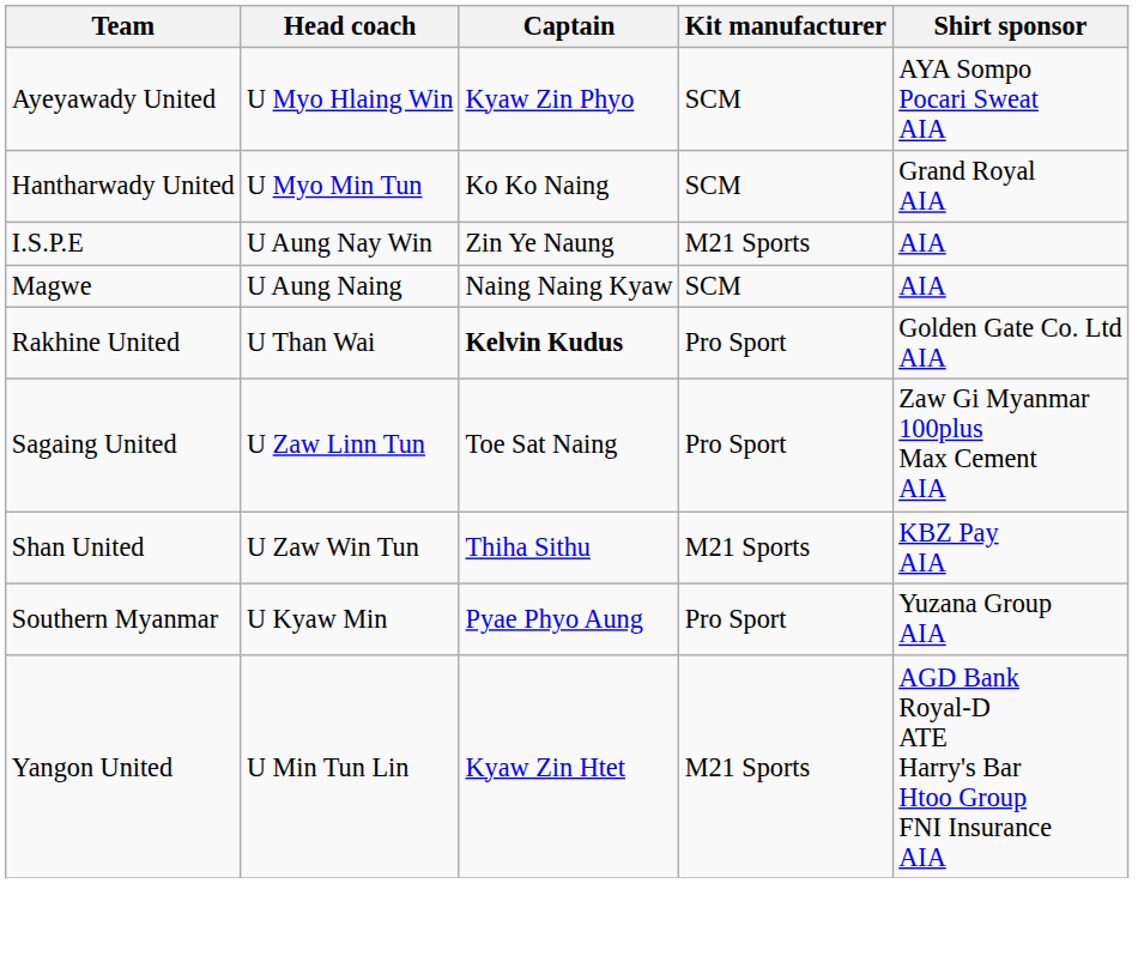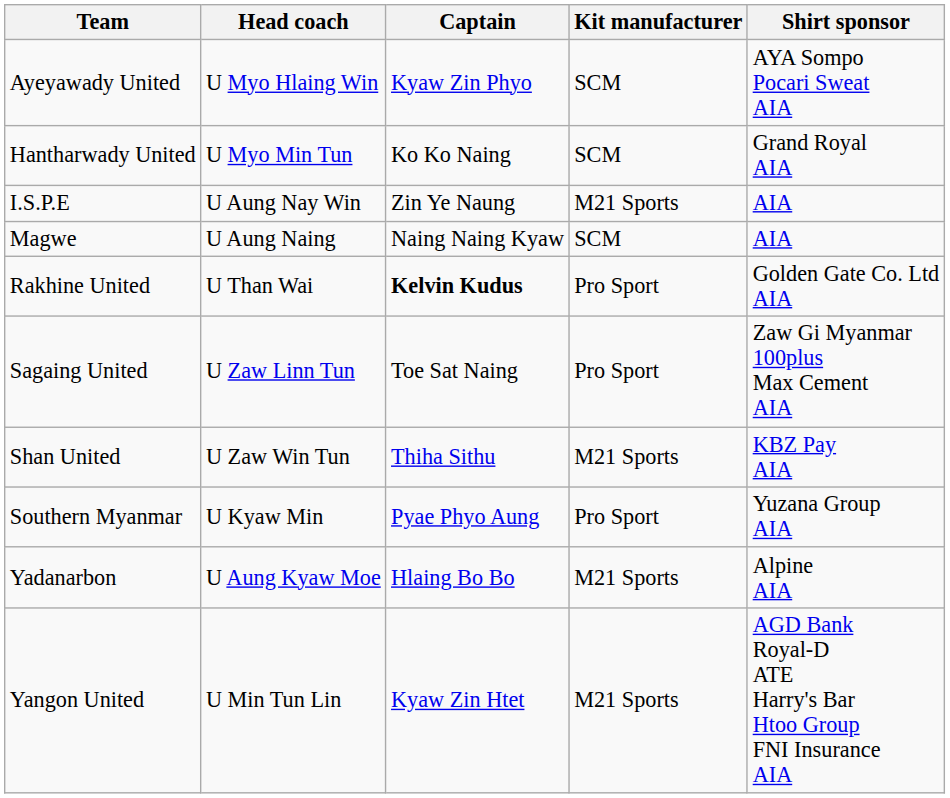 <table class="wikitable sortable" style="text-align: left;">
 <tr>
 <th>Team</th>
 <th>Head coach</th>
 <th>Captain</th>
 <th>Kit manufacturer</th>
 <th>Shirt sponsor</th>
 </tr>
 <tr>
 <td>Ayeyawady United</td>
 <td>  U <a href='#'>Myo Hlaing Win</a></td>
 <td> <a href='#'>Kyaw Zin Phyo</a></td>
 <td> SCM</td>
 <td>AYA Sompo  <br> <a href='#'>Pocari Sweat</a> <br> <a href='#'>AIA</a></td>
 </tr>
 <tr>
 <td>Hantharwady United</td>
 <td>  U <a href='#'>Myo Min Tun</a></td>
 <td> Ko Ko Naing</td>
 <td> SCM</td>
 <td>Grand Royal <br> <a href='#'>AIA</a></td>
 </tr>
 <tr>
 <td>I.S.P.E</td>
 <td>  U Aung Nay Win</td>
 <td>  Zin Ye Naung</td>
 <td> M21 Sports</td>
 <td><a href='#'>AIA</a></td>
 </tr>
 <tr>
 <td>Magwe</td>
 <td>  U Aung Naing</td>
 <td> Naing Naing Kyaw</td>
 <td> SCM</td>
 <td><a href='#'>AIA</a></td>
 </tr>
 <tr>
 <td>Rakhine United</td>
 <td>  U Than Wai</td>
 <td><strong> Kelvin Kudus</strong></td>
 <td> Pro Sport</td>
 <td>Golden Gate Co. Ltd <br> <a href='#'>AIA</a></td>
 </tr>
 <tr>
 <td>Sagaing United</td>
 <td>  U <a href='#'>Zaw Linn Tun</a></td>
 <td> Toe Sat Naing</td>
 <td> Pro Sport</td>
 <td>Zaw Gi Myanmar <br> <a href='#'>100plus</a> <br> Max Cement <br> <a href='#'>AIA</a></td>
 </tr>
 <tr>
 <td>Shan United</td>
 <td>  U Zaw Win Tun</td>
 <td> <a href='#'>Thiha Sithu</a></td>
 <td> M21 Sports</td>
 <td><a href='#'>KBZ Pay</a> <br> <a href='#'>AIA</a></td>
 </tr>
 <tr>
 <td>Southern Myanmar</td>
 <td>  U Kyaw Min</td>
 <td> <a href='#'>Pyae Phyo Aung</a></td>
 <td> Pro Sport</td>
 <td>Yuzana Group  <br> <a href='#'>AIA</a></td>
 </tr>
 <tr>
+<td>Yadanarbon</td>
+<td>  U <a href='#'>Aung Kyaw Moe</a></td>
+<td> <a href='#'>Hlaing Bo Bo</a></td>
+<td> M21 Sports</td>
+<td>Alpine <br> <a href='#'>AIA</a></td>
+</tr>
+<tr>
 <td>Yangon United</td>
 <td>  U Min Tun Lin</td>
 <td> <a href='#'>Kyaw Zin Htet</a></td>
 <td> M21 Sports</td>
 <td><a href='#'>AGD Bank</a> <br> Royal-D <br> ATE <br>Harry's Bar <br> <a href='#'>Htoo Group</a> <br> FNI Insurance <br> <a href='#'>AIA</a></td>
 </tr>
 </table>
